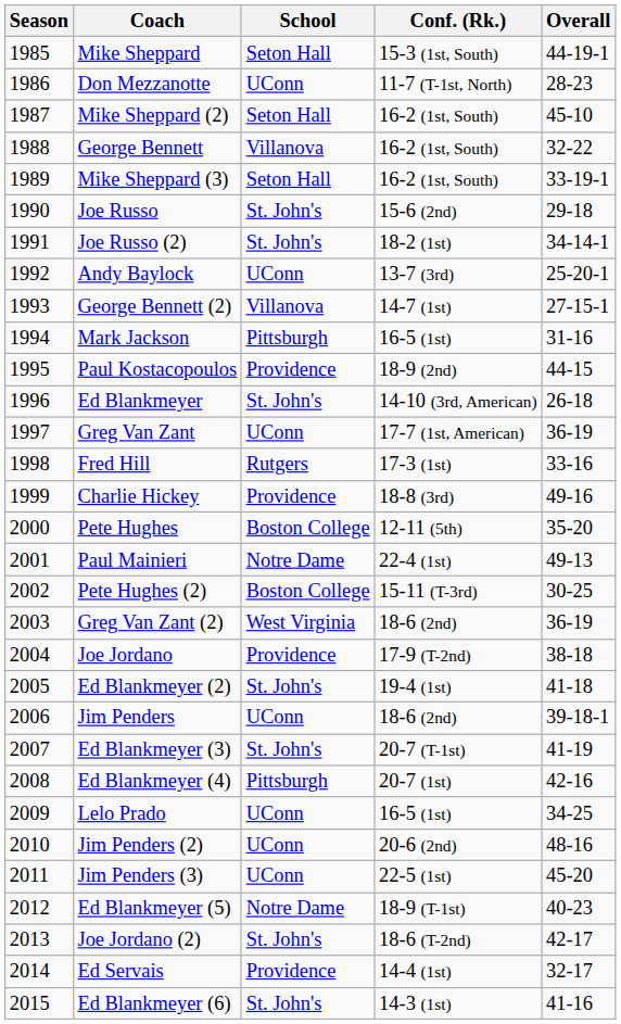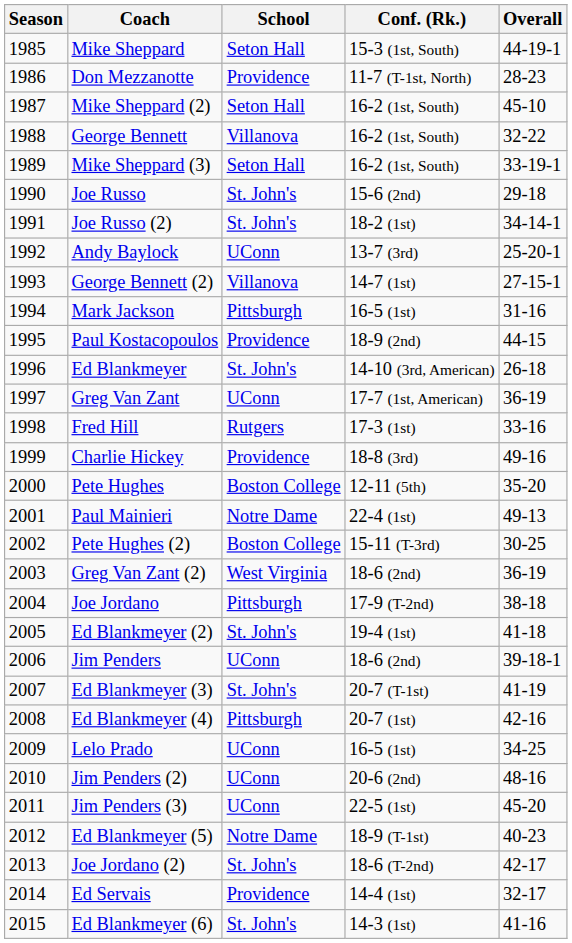 <table class="wikitable" border="1">
 <tr>
 <th>Season</th>
 <th>Coach</th>
 <th>School</th>
 <th>Conf. (Rk.)</th>
 <th>Overall</th>
 </tr>
 <tr>
 <td>1985</td>
 <td><a href='#'>Mike Sheppard</a></td>
 <td><a href='#'>Seton Hall</a></td>
 <td>15-3 <small>(1st, South)</small></td>
 <td>44-19-1</td>
 </tr>
 <tr>
 <td>1986</td>
 <td><a href='#'>Don Mezzanotte</a></td>
-<td><a href='#'>UConn</a></td>
+<td><a href='#'>Providence</a></td>
 <td>11-7 <small>(T-1st, North)</small></td>
 <td>28-23</td>
 </tr>
 <tr>
 <td>1987</td>
 <td><a href='#'>Mike Sheppard</a> (2)</td>
 <td><a href='#'>Seton Hall</a></td>
 <td>16-2 <small>(1st, South)</small></td>
 <td>45-10</td>
 </tr>
 <tr>
 <td>1988</td>
 <td><a href='#'>George Bennett</a></td>
 <td><a href='#'>Villanova</a></td>
 <td>16-2 <small>(1st, South)</small></td>
 <td>32-22</td>
 </tr>
 <tr>
 <td>1989</td>
 <td><a href='#'>Mike Sheppard</a> (3)</td>
 <td><a href='#'>Seton Hall</a></td>
 <td>16-2 <small>(1st, South)</small></td>
 <td>33-19-1</td>
 </tr>
 <tr>
 <td>1990</td>
 <td><a href='#'>Joe Russo</a></td>
 <td><a href='#'>St. John's</a></td>
 <td>15-6 <small>(2nd)</small></td>
 <td>29-18</td>
 </tr>
 <tr>
 <td>1991</td>
 <td><a href='#'>Joe Russo</a> (2)</td>
 <td><a href='#'>St. John's</a></td>
 <td>18-2 <small>(1st)</small></td>
 <td>34-14-1</td>
 </tr>
 <tr>
 <td>1992</td>
 <td><a href='#'>Andy Baylock</a></td>
 <td><a href='#'>UConn</a></td>
 <td>13-7 <small>(3rd)</small></td>
 <td>25-20-1</td>
 </tr>
 <tr>
 <td>1993</td>
 <td><a href='#'>George Bennett</a> (2)</td>
 <td><a href='#'>Villanova</a></td>
 <td>14-7 <small>(1st)</small></td>
 <td>27-15-1</td>
 </tr>
 <tr>
 <td>1994</td>
 <td><a href='#'>Mark Jackson</a></td>
 <td><a href='#'>Pittsburgh</a></td>
 <td>16-5 <small>(1st)</small></td>
 <td>31-16</td>
 </tr>
 <tr>
 <td>1995</td>
 <td><a href='#'>Paul Kostacopoulos</a></td>
 <td><a href='#'>Providence</a></td>
 <td>18-9 <small>(2nd)</small></td>
 <td>44-15</td>
 </tr>
 <tr>
 <td>1996</td>
 <td><a href='#'>Ed Blankmeyer</a></td>
 <td><a href='#'>St. John's</a></td>
 <td>14-10 <small>(3rd, American)</small></td>
 <td>26-18</td>
 </tr>
 <tr>
 <td>1997</td>
 <td><a href='#'>Greg Van Zant</a></td>
 <td><a href='#'>UConn</a></td>
 <td>17-7 <small>(1st, American)</small></td>
 <td>36-19</td>
 </tr>
 <tr>
 <td>1998</td>
 <td><a href='#'>Fred Hill</a></td>
 <td><a href='#'>Rutgers</a></td>
 <td>17-3 <small>(1st)</small></td>
 <td>33-16</td>
 </tr>
 <tr>
 <td>1999</td>
 <td><a href='#'>Charlie Hickey</a></td>
 <td><a href='#'>Providence</a></td>
 <td>18-8 <small>(3rd)</small></td>
 <td>49-16</td>
 </tr>
 <tr>
 <td>2000</td>
 <td><a href='#'>Pete Hughes</a></td>
 <td><a href='#'>Boston College</a></td>
 <td>12-11 <small>(5th)</small></td>
 <td>35-20</td>
 </tr>
 <tr>
 <td>2001</td>
 <td><a href='#'>Paul Mainieri</a></td>
 <td><a href='#'>Notre Dame</a></td>
 <td>22-4 <small>(1st)</small></td>
 <td>49-13</td>
 </tr>
 <tr>
 <td>2002</td>
 <td><a href='#'>Pete Hughes</a> (2)</td>
 <td><a href='#'>Boston College</a></td>
 <td>15-11 <small>(T-3rd)</small></td>
 <td>30-25</td>
 </tr>
 <tr>
 <td>2003</td>
 <td><a href='#'>Greg Van Zant</a> (2)</td>
 <td><a href='#'>West Virginia</a></td>
 <td>18-6 <small>(2nd)</small></td>
 <td>36-19</td>
 </tr>
 <tr>
 <td>2004</td>
 <td><a href='#'>Joe Jordano</a></td>
-<td><a href='#'>Providence</a></td>
+<td><a href='#'>Pittsburgh</a></td>
 <td>17-9 <small>(T-2nd)</small></td>
 <td>38-18</td>
 </tr>
 <tr>
 <td>2005</td>
 <td><a href='#'>Ed Blankmeyer</a> (2)</td>
 <td><a href='#'>St. John's</a></td>
 <td>19-4 <small>(1st)</small></td>
 <td>41-18</td>
 </tr>
 <tr>
 <td>2006</td>
 <td><a href='#'>Jim Penders</a></td>
 <td><a href='#'>UConn</a></td>
 <td>18-6 <small>(2nd)</small></td>
 <td>39-18-1</td>
 </tr>
 <tr>
 <td>2007</td>
 <td><a href='#'>Ed Blankmeyer</a> (3)</td>
 <td><a href='#'>St. John's</a></td>
 <td>20-7 <small>(T-1st)</small></td>
 <td>41-19</td>
 </tr>
 <tr>
 <td>2008</td>
 <td><a href='#'>Ed Blankmeyer</a> (4)</td>
 <td><a href='#'>Pittsburgh</a></td>
 <td>20-7 <small>(1st)</small></td>
 <td>42-16</td>
 </tr>
 <tr>
 <td>2009</td>
 <td><a href='#'>Lelo Prado</a></td>
 <td><a href='#'>UConn</a></td>
 <td>16-5 <small>(1st)</small></td>
 <td>34-25</td>
 </tr>
 <tr>
 <td>2010</td>
 <td><a href='#'>Jim Penders</a> (2)</td>
 <td><a href='#'>UConn</a></td>
 <td>20-6 <small>(2nd)</small></td>
 <td>48-16</td>
 </tr>
 <tr>
 <td>2011</td>
 <td><a href='#'>Jim Penders</a> (3)</td>
 <td><a href='#'>UConn</a></td>
 <td>22-5 <small>(1st)</small></td>
 <td>45-20</td>
 </tr>
 <tr>
 <td>2012</td>
 <td><a href='#'>Ed Blankmeyer</a> (5)</td>
 <td><a href='#'>Notre Dame</a></td>
 <td>18-9 <small>(T-1st)</small></td>
 <td>40-23</td>
 </tr>
 <tr>
 <td>2013</td>
 <td><a href='#'>Joe Jordano</a> (2)</td>
 <td><a href='#'>St. John's</a></td>
 <td>18-6 <small>(T-2nd)</small></td>
 <td>42-17</td>
 </tr>
 <tr>
 <td>2014</td>
 <td><a href='#'>Ed Servais</a></td>
 <td><a href='#'>Providence</a></td>
 <td>14-4 <small>(1st)</small></td>
 <td>32-17</td>
 </tr>
 <tr>
 <td>2015</td>
 <td><a href='#'>Ed Blankmeyer</a> (6)</td>
 <td><a href='#'>St. John's</a></td>
 <td>14-3 <small>(1st)</small></td>
 <td>41-16</td>
 </tr>
 </table>
